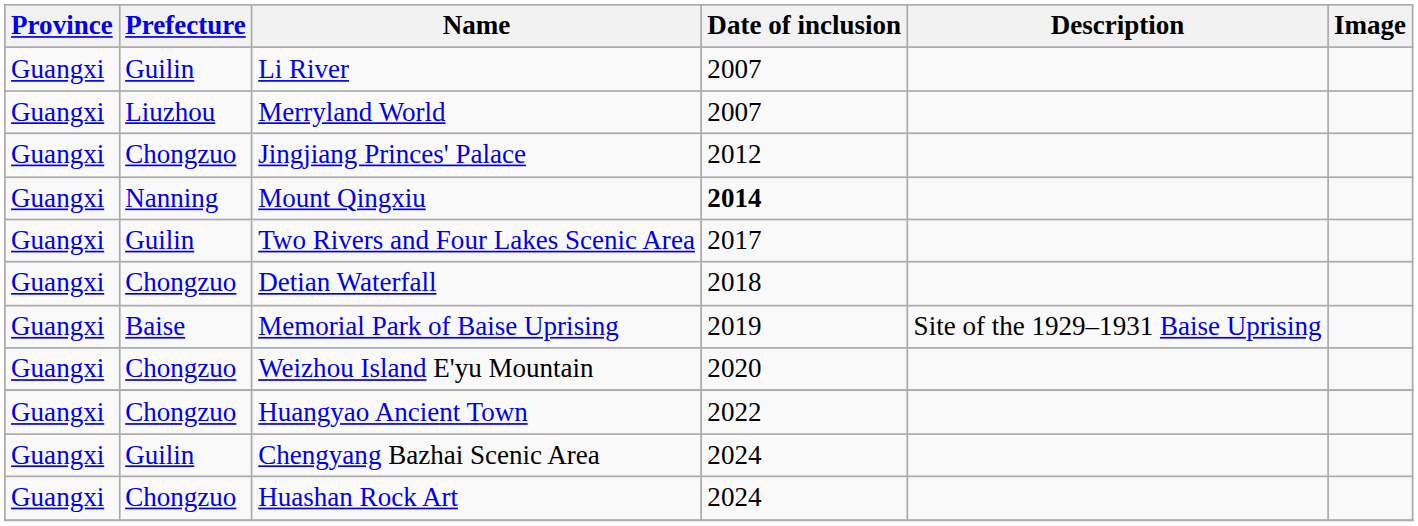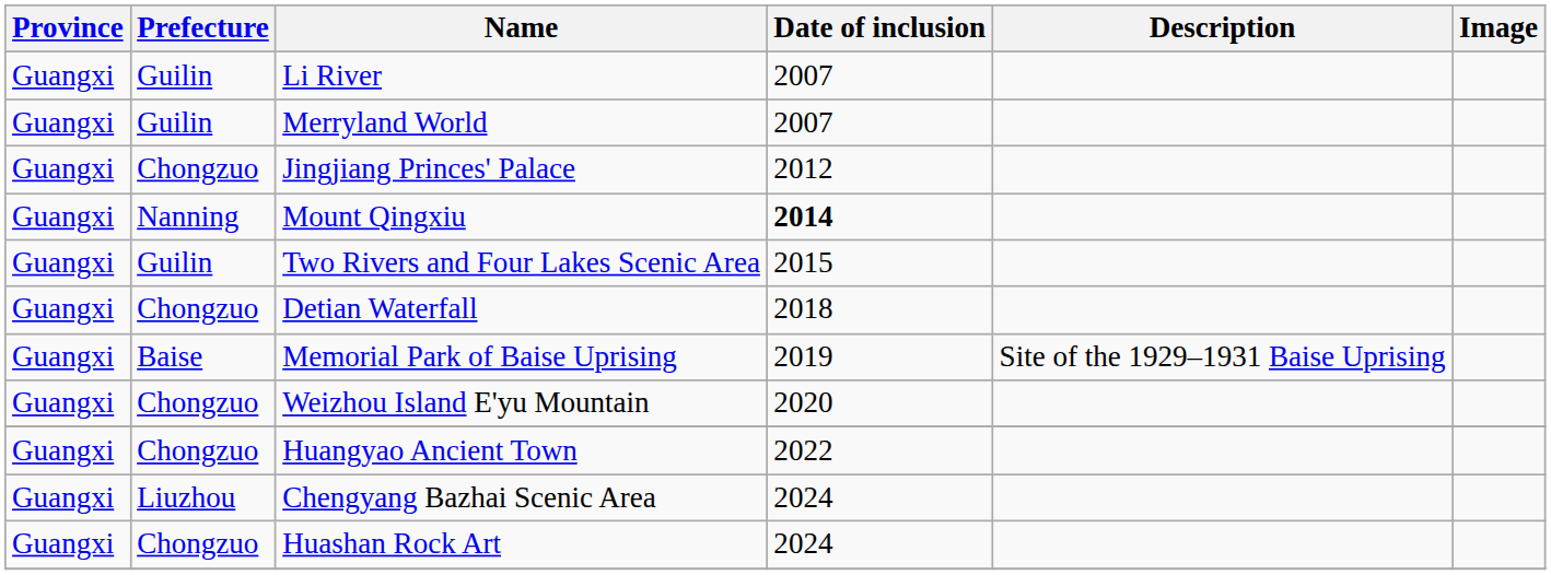 <table class="wikitable sortable" style="text-align:left;">
 <tr>
 <th scope="col"><a href='#'>Province</a></th>
 <th scope="col"><a href='#'>Prefecture</a></th>
 <th scope="col">Name</th>
 <th scope="col">Date of inclusion</th>
 <th scope="col">Description</th>
 <th scope="col">Image</th>
 </tr>
 <tr>
 <td><a href='#'>Guangxi</a></td>
 <td><a href='#'>Guilin</a></td>
 <td><a href='#'>Li River</a></td>
 <td>2007</td>
 <td></td>
 <td></td>
 </tr>
 <tr>
 <td><a href='#'>Guangxi</a></td>
-<td><a href='#'>Liuzhou</a></td>
+<td><a href='#'>Guilin</a></td>
 <td><a href='#'>Merryland World</a></td>
 <td>2007</td>
 <td></td>
 <td></td>
 </tr>
 <tr>
 <td><a href='#'>Guangxi</a></td>
 <td><a href='#'>Chongzuo</a></td>
 <td><a href='#'>Jingjiang Princes' Palace</a></td>
 <td>2012</td>
 <td></td>
 <td></td>
 </tr>
 <tr>
 <td><a href='#'>Guangxi</a></td>
 <td><a href='#'>Nanning</a></td>
 <td><a href='#'>Mount Qingxiu</a></td>
 <td><strong>2014</strong></td>
 <td></td>
 <td></td>
 </tr>
 <tr>
 <td><a href='#'>Guangxi</a></td>
 <td><a href='#'>Guilin</a></td>
 <td><a href='#'>Two Rivers and Four Lakes Scenic Area</a></td>
-<td>2017</td>
+<td>2015</td>
 <td></td>
 <td></td>
 </tr>
 <tr>
 <td><a href='#'>Guangxi</a></td>
 <td><a href='#'>Chongzuo</a></td>
 <td><a href='#'>Detian Waterfall</a></td>
 <td>2018</td>
 <td></td>
 <td></td>
 </tr>
 <tr>
 <td><a href='#'>Guangxi</a></td>
 <td><a href='#'>Baise</a></td>
 <td><a href='#'>Memorial Park of Baise Uprising</a></td>
 <td>2019</td>
 <td>Site of the 1929–1931 <a href='#'>Baise Uprising</a></td>
 <td></td>
 </tr>
 <tr>
 <td><a href='#'>Guangxi</a></td>
 <td><a href='#'>Chongzuo</a></td>
 <td><a href='#'>Weizhou Island</a> E'yu Mountain</td>
 <td>2020</td>
 <td></td>
 <td></td>
 </tr>
 <tr>
 </tr>
 <tr>
 <td><a href='#'>Guangxi</a></td>
 <td><a href='#'>Chongzuo</a></td>
 <td><a href='#'>Huangyao Ancient Town</a></td>
 <td>2022</td>
 <td></td>
 <td></td>
 </tr>
 <tr>
 <td><a href='#'>Guangxi</a></td>
-<td><a href='#'>Guilin</a></td>
+<td><a href='#'>Liuzhou</a></td>
 <td><a href='#'>Chengyang</a> Bazhai Scenic Area</td>
 <td>2024</td>
 <td></td>
 <td></td>
 </tr>
 <tr>
 <td><a href='#'>Guangxi</a></td>
 <td><a href='#'>Chongzuo</a></td>
 <td><a href='#'>Huashan Rock Art</a></td>
 <td>2024</td>
 <td></td>
 <td></td>
 </tr>
 <tr>
 </tr>
 </table>
